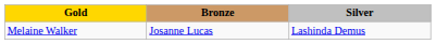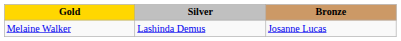 <table class="wikitable" style="text-align:left">
 <tr align="center">
 <td width=200 bgcolor=gold><strong>Gold</strong></td>
+<td width=200 bgcolor=silver><strong>Silver</strong></td>
 <td width=200 bgcolor=CC9966><strong>Bronze</strong></td>
-<td width=200 bgcolor=silver><strong>Silver</strong></td>
 </tr>
 <tr>
 <td><a href='#'>Melaine Walker</a><br><em></em></td>
+<td><a href='#'>Lashinda Demus</a><br><em></em></td>
 <td><a href='#'>Josanne Lucas</a><br><em></em></td>
-<td><a href='#'>Lashinda Demus</a><br><em></em></td>
 </tr>
 </table>
